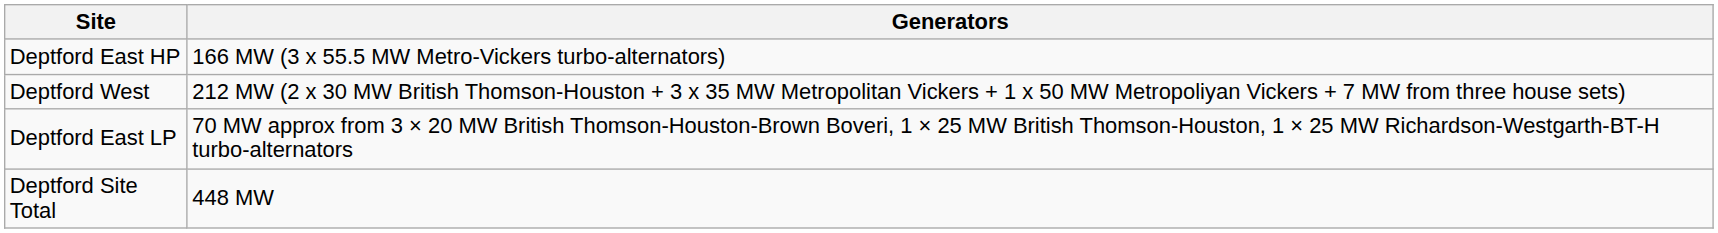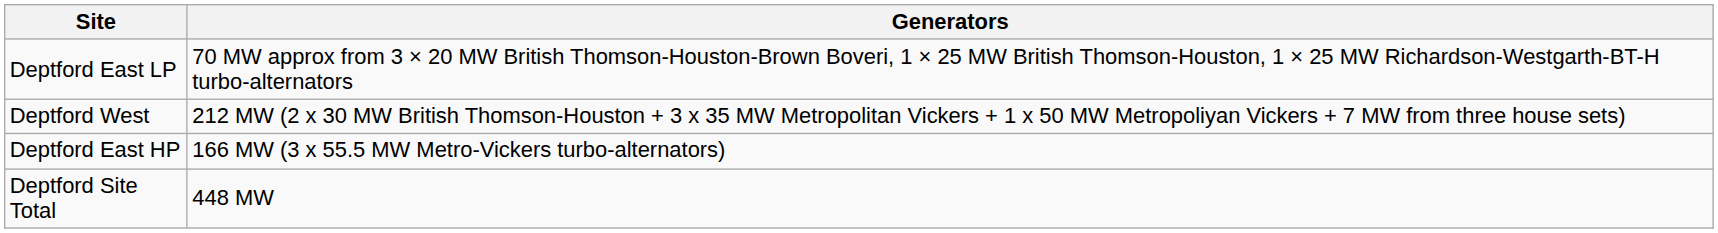 <table class="wikitable">
 <tr>
 <th>Site</th>
 <th>Generators</th>
 </tr>
 <tr>
-<td>Deptford East HP</td>
-<td>166 MW (3 x 55.5 MW Metro-Vickers turbo-alternators)</td>
+<td>Deptford East LP</td>
+<td>70 MW approx from 3 × 20 MW British Thomson-Houston-Brown Boveri, 1 × 25 MW British Thomson-Houston, 1 × 25 MW Richardson-Westgarth-BT-H turbo-alternators</td>
 </tr>
 <tr>
 <td>Deptford West</td>
 <td>212 MW (2 x 30 MW British Thomson-Houston + 3 x 35 MW Metropolitan Vickers + 1 x 50 MW Metropoliyan Vickers + 7 MW from three house sets)</td>
 </tr>
 <tr>
-<td>Deptford East LP</td>
-<td>70 MW approx from 3 × 20 MW British Thomson-Houston-Brown Boveri, 1 × 25 MW British Thomson-Houston, 1 × 25 MW Richardson-Westgarth-BT-H turbo-alternators</td>
+<td>Deptford East HP</td>
+<td>166 MW (3 x 55.5 MW Metro-Vickers turbo-alternators)</td>
 </tr>
 <tr>
 <td>Deptford Site Total</td>
 <td>448 MW</td>
 </tr>
 </table>
